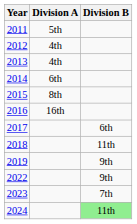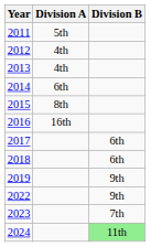 <table class="wikitable" style="text-align:center">
 <tr>
 <th>Year</th>
 <th>Division A</th>
 <th>Division B</th>
 </tr>
 <tr>
 <td><a href='#'>2011</a></td>
 <td>5th</td>
 <td></td>
 </tr>
 <tr>
 <td><a href='#'>2012</a></td>
 <td>4th</td>
 <td></td>
 </tr>
 <tr>
 <td><a href='#'>2013</a></td>
 <td>4th</td>
 <td></td>
 </tr>
 <tr>
 <td><a href='#'>2014</a></td>
 <td>6th</td>
 <td></td>
 </tr>
 <tr>
 <td><a href='#'>2015</a></td>
 <td>8th</td>
 <td></td>
 </tr>
 <tr>
 <td><a href='#'>2016</a></td>
 <td>16th</td>
 <td></td>
 </tr>
 <tr>
 <td><a href='#'>2017</a></td>
 <td></td>
 <td>6th</td>
 </tr>
 <tr>
 <td><a href='#'>2018</a></td>
 <td></td>
-<td>11th</td>
+<td>6th</td>
 </tr>
 <tr>
 <td><a href='#'>2019</a></td>
 <td></td>
 <td>9th</td>
 </tr>
 <tr>
 <td><a href='#'>2022</a></td>
 <td></td>
 <td>9th</td>
 </tr>
 <tr>
 <td><a href='#'>2023</a></td>
 <td></td>
 <td>7th</td>
 </tr>
 <tr>
 <td><a href='#'>2024</a></td>
 <td></td>
 <td style="background: lightgreen;">11th</td>
 </tr>
 </table>
